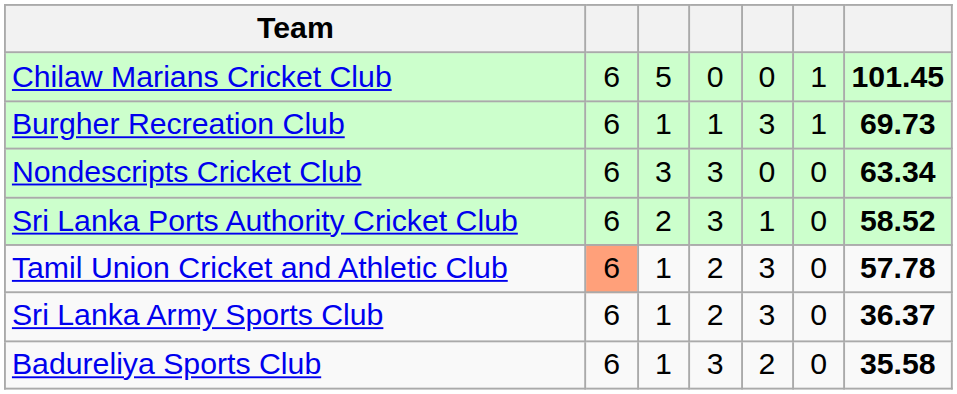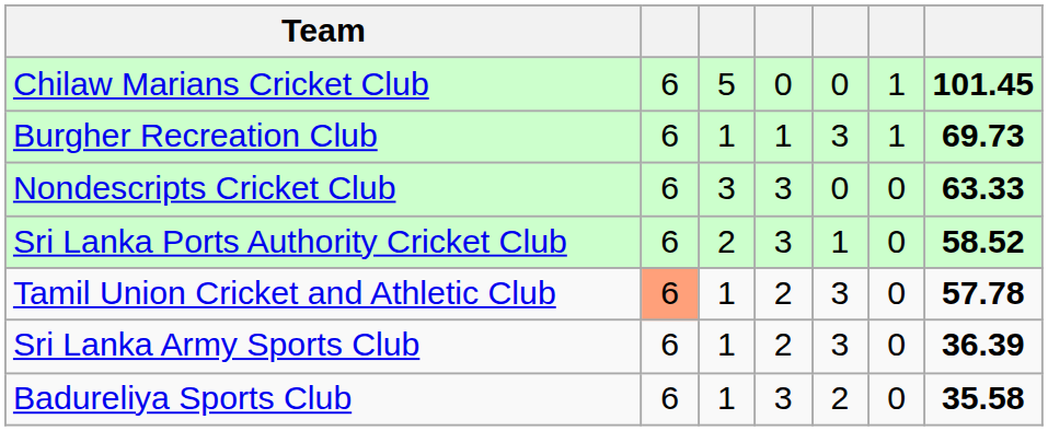 <table class="wikitable" style="text-align:center">
 <tr>
 <th style="width:300px">Team</th>
 <th width="20"></th>
 <th width="20"></th>
 <th width="20"></th>
 <th width="20"></th>
 <th width="20"></th>
 <th width="20"></th>
 </tr>
 <tr style="background:#cfc">
 <td style="text-align:left"><a href='#'>Chilaw Marians Cricket Club</a></td>
 <td>6</td>
 <td>5</td>
 <td>0</td>
 <td>0</td>
 <td>1</td>
 <td><strong>101.45</strong></td>
 </tr>
 <tr style="background:#cfc">
 <td style="text-align:left"><a href='#'>Burgher Recreation Club</a></td>
 <td>6</td>
 <td>1</td>
 <td>1</td>
 <td>3</td>
 <td>1</td>
 <td><strong>69.73</strong></td>
 </tr>
 <tr style="background:#cfc">
 <td style="text-align:left"><a href='#'>Nondescripts Cricket Club</a></td>
 <td>6</td>
 <td>3</td>
 <td>3</td>
 <td>0</td>
 <td>0</td>
-<td><strong>63.34</strong></td>
+<td><strong>63.33</strong></td>
 </tr>
 <tr style="background:#cfc">
 <td style="text-align:left"><a href='#'>Sri Lanka Ports Authority Cricket Club</a></td>
 <td>6</td>
 <td>2</td>
 <td>3</td>
 <td>1</td>
 <td>0</td>
 <td><strong>58.52</strong></td>
 </tr>
 <tr>
 <td style="text-align:left"><a href='#'>Tamil Union Cricket and Athletic Club</a></td>
 <td style="background: lightsalmon;">6</td>
 <td>1</td>
 <td>2</td>
 <td>3</td>
 <td>0</td>
 <td><strong>57.78</strong></td>
 </tr>
 <tr>
 <td style="text-align:left"><a href='#'>Sri Lanka Army Sports Club</a></td>
 <td>6</td>
 <td>1</td>
 <td>2</td>
 <td>3</td>
 <td>0</td>
-<td><strong>36.37</strong></td>
+<td><strong>36.39</strong></td>
 </tr>
 <tr>
 <td style="text-align:left"><a href='#'>Badureliya Sports Club</a></td>
 <td>6</td>
 <td>1</td>
 <td>3</td>
 <td>2</td>
 <td>0</td>
 <td><strong>35.58</strong></td>
 </tr>
 </table>
